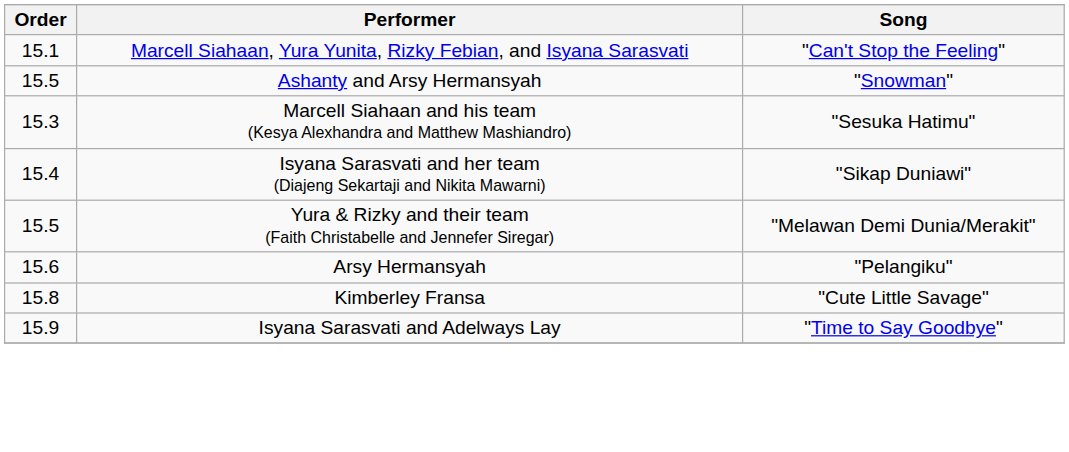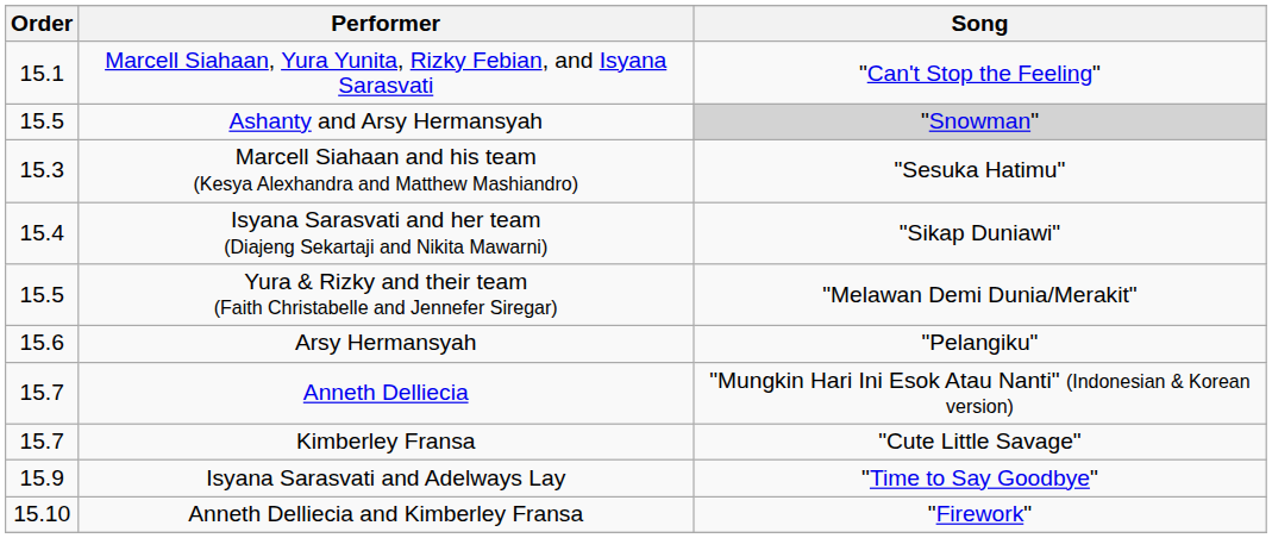 <table class="wikitable" style="text-align:center; width:100%;">
 <tr>
 </tr>
 <tr>
 <th>Order</th>
 <th>Performer</th>
 <th>Song</th>
 </tr>
 <tr>
 <td>15.1</td>
 <td><a href='#'>Marcell Siahaan</a>, <a href='#'>Yura Yunita</a>, <a href='#'>Rizky Febian</a>, and <a href='#'>Isyana Sarasvati</a></td>
 <td>"<a href='#'>Can't Stop the Feeling</a>"</td>
 </tr>
 <tr>
 <td>15.5</td>
 <td><a href='#'>Ashanty</a> and Arsy Hermansyah</td>
-<td>"<a href='#'>Snowman</a>"</td>
+<td style="background: lightgrey;">"<a href='#'>Snowman</a>"</td>
 </tr>
 <tr>
 <td>15.3</td>
 <td>Marcell Siahaan and his team <br><small>(Kesya Alexhandra and Matthew Mashiandro)</small></td>
 <td>"Sesuka Hatimu"</td>
 </tr>
 <tr>
 <td>15.4</td>
 <td>Isyana Sarasvati and her team <br><small>(Diajeng Sekartaji and Nikita Mawarni)</small></td>
 <td>"Sikap Duniawi"</td>
 </tr>
 <tr>
 <td>15.5</td>
 <td>Yura & Rizky and their team <br><small>(Faith Christabelle and Jennefer Siregar)</small></td>
 <td>"Melawan Demi Dunia/Merakit"</td>
 </tr>
 <tr>
 <td>15.6</td>
 <td>Arsy Hermansyah</td>
 <td>"Pelangiku"</td>
 </tr>
 <tr>
-<td>15.8</td>
+<td>15.7</td>
+<td><a href='#'>Anneth Delliecia</a></td>
+<td>"Mungkin Hari Ini Esok Atau Nanti" <small>(Indonesian & Korean version)</small></td>
+</tr>
+<tr>
+<td>15.7</td>
 <td>Kimberley Fransa</td>
 <td>"Cute Little Savage"</td>
 </tr>
 <tr>
 <td>15.9</td>
 <td>Isyana Sarasvati and Adelways Lay</td>
 <td>"<a href='#'>Time to Say Goodbye</a>"</td>
 </tr>
 <tr>
+<td>15.10</td>
+<td>Anneth Delliecia and Kimberley Fransa</td>
+<td>"<a href='#'>Firework</a>"</td>
+</tr>
+<tr>
 </tr>
 </table>
